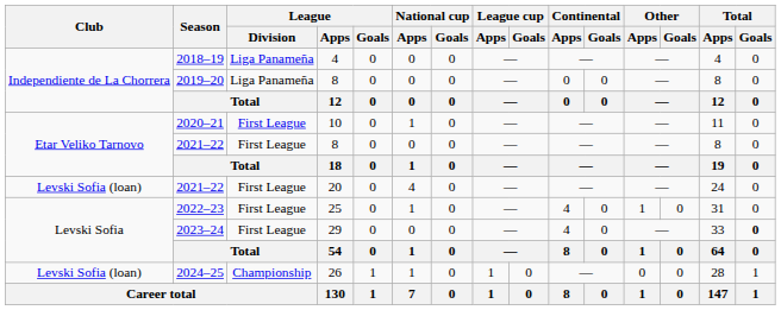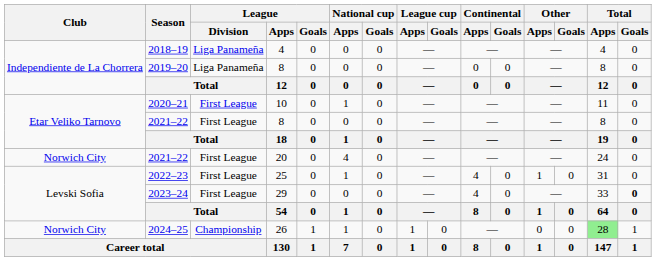 <table class="wikitable" style="text-align:center">
 <tr>
 <th rowspan="2">Club</th>
 <th rowspan="2">Season</th>
 <th colspan="3">League</th>
 <th colspan="2">National cup</th>
 <th colspan="2">League cup</th>
 <th colspan="2">Continental</th>
 <th colspan="2">Other</th>
 <th colspan="2">Total</th>
 </tr>
 <tr>
 <th>Division</th>
 <th>Apps</th>
 <th>Goals</th>
 <th>Apps</th>
 <th>Goals</th>
 <th>Apps</th>
 <th>Goals</th>
 <th>Apps</th>
 <th>Goals</th>
 <th>Apps</th>
 <th>Goals</th>
 <th>Apps</th>
 <th>Goals</th>
 </tr>
 <tr>
 <td rowspan="3"><a href='#'>Independiente de La Chorrera</a></td>
 <td><a href='#'>2018–19</a></td>
 <td><a href='#'>Liga Panameña</a></td>
 <td>4</td>
 <td>0</td>
 <td>0</td>
 <td>0</td>
 <td colspan="2">—</td>
 <td colspan="2">—</td>
 <td colspan="2">—</td>
 <td>4</td>
 <td>0</td>
 </tr>
 <tr>
 <td><a href='#'>2019–20</a></td>
 <td>Liga Panameña</td>
 <td>8</td>
 <td>0</td>
 <td>0</td>
 <td>0</td>
 <td colspan="2">—</td>
 <td>0</td>
 <td>0</td>
 <td colspan="2">—</td>
 <td>8</td>
 <td>0</td>
 </tr>
 <tr>
 <th colspan="2">Total</th>
 <th>12</th>
 <th>0</th>
 <th>0</th>
 <th>0</th>
 <th colspan="2">—</th>
 <th>0</th>
 <th>0</th>
 <th colspan="2">—</th>
 <th>12</th>
 <th>0</th>
 </tr>
 <tr>
 <td rowspan="3"><a href='#'>Etar Veliko Tarnovo</a></td>
 <td><a href='#'>2020–21</a></td>
 <td><a href='#'>First League</a></td>
 <td>10</td>
 <td>0</td>
 <td>1</td>
 <td>0</td>
 <td colspan="2">—</td>
 <td colspan="2">—</td>
 <td colspan="2">—</td>
 <td>11</td>
 <td>0</td>
 </tr>
 <tr>
 <td><a href='#'>2021–22</a></td>
 <td>First League</td>
 <td>8</td>
 <td>0</td>
 <td>0</td>
 <td>0</td>
 <td colspan="2">—</td>
 <td colspan="2">—</td>
 <td colspan="2">—</td>
 <td>8</td>
 <td>0</td>
 </tr>
 <tr>
 <th colspan="2">Total</th>
 <th>18</th>
 <th>0</th>
 <th>1</th>
 <th>0</th>
 <th colspan="2">—</th>
 <th colspan="2">—</th>
 <th colspan="2">—</th>
 <th>19</th>
 <th>0</th>
 </tr>
 <tr>
-<td><a href='#'>Levski Sofia</a> (loan)</td>
+<td><a href='#'>Norwich City</a></td>
 <td><a href='#'>2021–22</a></td>
 <td>First League</td>
 <td>20</td>
 <td>0</td>
 <td>4</td>
 <td>0</td>
 <td colspan="2">—</td>
 <td colspan="2">—</td>
 <td colspan="2">—</td>
 <td>24</td>
 <td>0</td>
 </tr>
 <tr>
 <td rowspan="3">Levski Sofia</td>
 <td><a href='#'>2022–23</a></td>
 <td>First League</td>
 <td>25</td>
 <td>0</td>
 <td>1</td>
 <td>0</td>
 <td colspan="2">—</td>
 <td>4</td>
 <td>0</td>
 <td>1</td>
 <td>0</td>
 <td>31</td>
 <td>0</td>
 </tr>
 <tr>
 <td><a href='#'>2023–24</a></td>
 <td>First League</td>
 <td>29</td>
 <td>0</td>
 <td>0</td>
 <td>0</td>
 <td colspan="2">—</td>
 <td>4</td>
 <td>0</td>
 <td colspan="2">—</td>
 <td>33</td>
 <td><strong>0</strong></td>
 </tr>
 <tr>
 <th colspan="2">Total</th>
 <th>54</th>
 <th>0</th>
 <th>1</th>
 <th>0</th>
 <th colspan="2">—</th>
 <th>8</th>
 <th>0</th>
 <th>1</th>
 <th>0</th>
 <th>64</th>
 <th>0</th>
 </tr>
 <tr>
-<td><a href='#'>Levski Sofia</a> (loan)</td>
+<td><a href='#'>Norwich City</a></td>
 <td><a href='#'>2024–25</a></td>
 <td><a href='#'>Championship</a></td>
 <td>26</td>
 <td>1</td>
 <td>1</td>
 <td>0</td>
 <td>1</td>
 <td>0</td>
 <td colspan="2">—</td>
 <td>0</td>
 <td>0</td>
-<td>28</td>
+<td style="background: lightgreen;">28</td>
 <td>1</td>
 </tr>
 <tr>
 <th colspan="3">Career total</th>
 <th>130</th>
 <th>1</th>
 <th>7</th>
 <th>0</th>
 <th>1</th>
 <th>0</th>
 <th>8</th>
 <th>0</th>
 <th>1</th>
 <th>0</th>
 <th>147</th>
 <th>1</th>
 </tr>
 </table>
